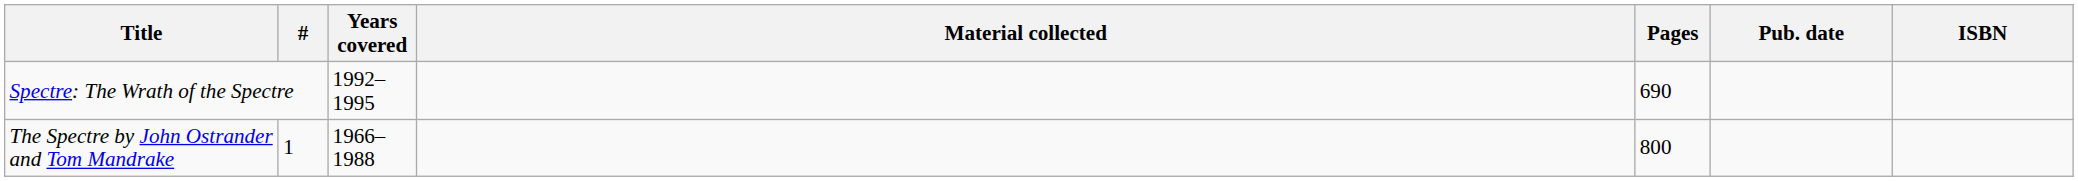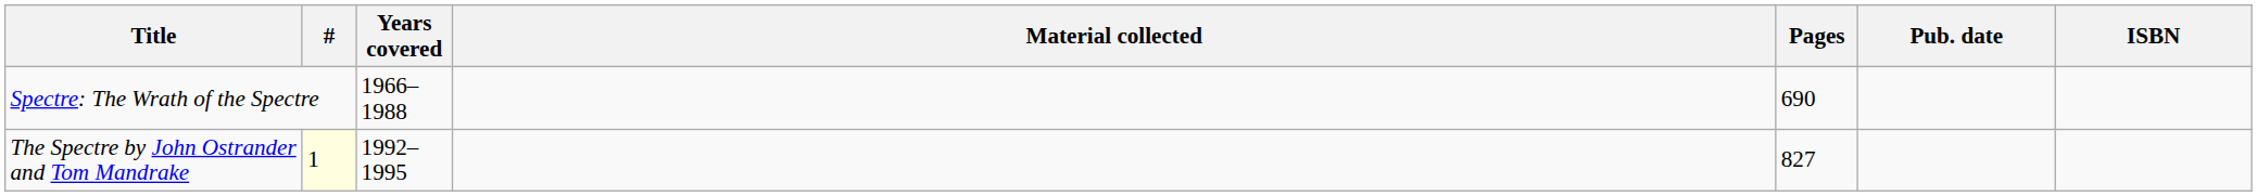 <table class="wikitable sortable" width=99%>
 <tr>
 <th width="200px">Title</th>
 <th class="unsortable" width="30px">#</th>
 <th width="60px">Years covered</th>
 <th class="unsortable">Material collected</th>
 <th width="50px">Pages</th>
 <th width="130px">Pub. date</th>
 <th class="unsortable" width="130px">ISBN</th>
 </tr>
 <tr>
 <td colspan="2"><em><a href='#'>Spectre</a>: The Wrath of the Spectre</em></td>
-<td>1992–1995</td>
+<td>1966–1988</td>
 <td></td>
 <td>690</td>
 <td></td>
 <td></td>
 </tr>
 <tr>
 <td><em>The Spectre by <a href='#'>John Ostrander</a> and <a href='#'>Tom Mandrake</a></em></td>
-<td>1</td>
-<td>1966–1988</td>
+<td style="background: lightyellow;">1</td>
+<td>1992–1995</td>
 <td></td>
-<td>800</td>
+<td>827</td>
 <td></td>
 <td></td>
 </tr>
 </table>
